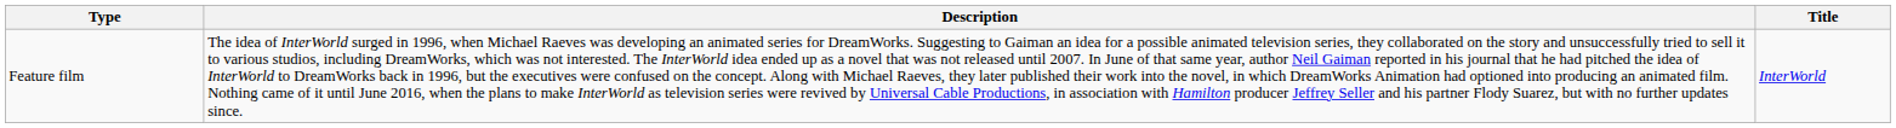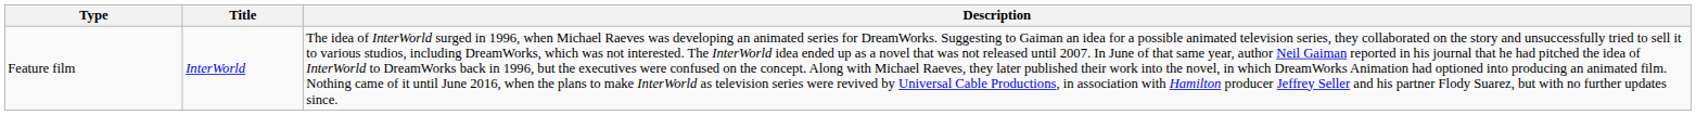 <table class="wikitable">
 <tr>
 <th style="width:150pt;">Type</th>
+<th style="width:100pt;">Title</th>
 <th>Description</th>
-<th style="width:100pt;">Title</th>
 </tr>
 <tr>
 <td>Feature film</td>
+<td><em><a href='#'>InterWorld</a></em></td>
 <td>The idea of <em>InterWorld</em> surged in 1996, when Michael Raeves was developing an animated series for DreamWorks. Suggesting to Gaiman an idea for a possible animated television series, they collaborated on the story and unsuccessfully tried to sell it to various studios, including DreamWorks, which was not interested. The <em>InterWorld</em> idea ended up as a novel that was not released until 2007. In June of that same year, author <a href='#'>Neil Gaiman</a> reported in his journal that he had pitched the idea of <em>InterWorld</em> to DreamWorks back in 1996, but the executives were confused on the concept. Along with Michael Raeves, they later published their work into the novel, in which DreamWorks Animation had optioned into producing an animated film. Nothing came of it until June 2016, when the plans to make <em>InterWorld</em> as television series were revived by <a href='#'>Universal Cable Productions</a>, in association with <em><a href='#'>Hamilton</a></em> producer <a href='#'>Jeffrey Seller</a> and his partner Flody Suarez, but with no further updates since.</td>
-<td><em><a href='#'>InterWorld</a></em></td>
 </tr>
 </table>
